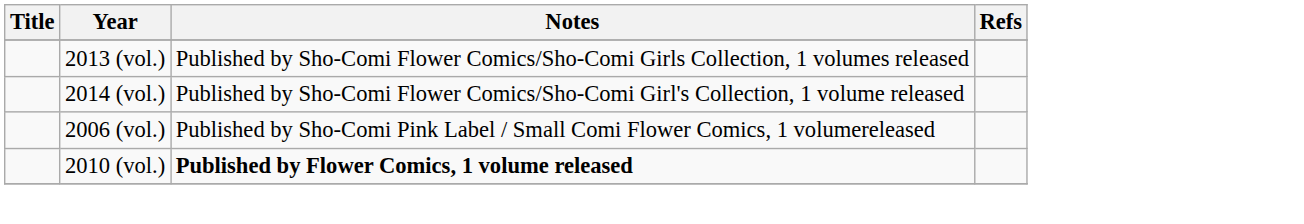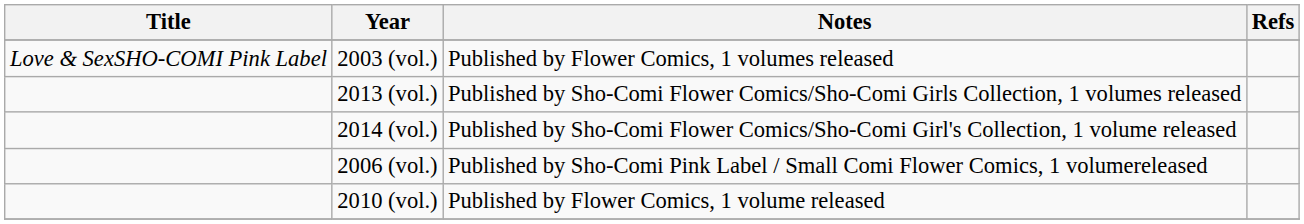 <table class="wikitable sortable">
 <tr>
 <th>Title</th>
 <th>Year</th>
 <th>Notes</th>
 <th>Refs</th>
 </tr>
 <tr>
+</tr>
+<tr>
+<td><em>Love & SexSHO-COMI Pink Label</em></td>
+<td>2003 (vol.)</td>
+<td>Published by Flower Comics, 1 volumes released</td>
+<td></td>
 </tr>
 <tr>
 <td></td>
 <td>2013 (vol.)</td>
 <td>Published by Sho-Comi Flower Comics/Sho-Comi Girls Collection, 1 volumes released</td>
 <td></td>
 </tr>
 <tr>
 <td></td>
 <td>2014 (vol.)</td>
 <td>Published by Sho-Comi Flower Comics/Sho-Comi Girl's Collection, 1 volume released</td>
 <td></td>
 </tr>
 <tr>
 <td></td>
 <td>2006 (vol.)</td>
 <td>Published by Sho-Comi Pink Label / Small Comi Flower Comics, 1 volumereleased</td>
 <td></td>
 </tr>
 <tr>
 <td></td>
 <td>2010 (vol.)</td>
-<td><strong>Published by Flower Comics, 1 volume released</strong></td>
+<td>Published by Flower Comics, 1 volume released</td>
 <td></td>
 </tr>
 <tr>
 </tr>
 </table>
